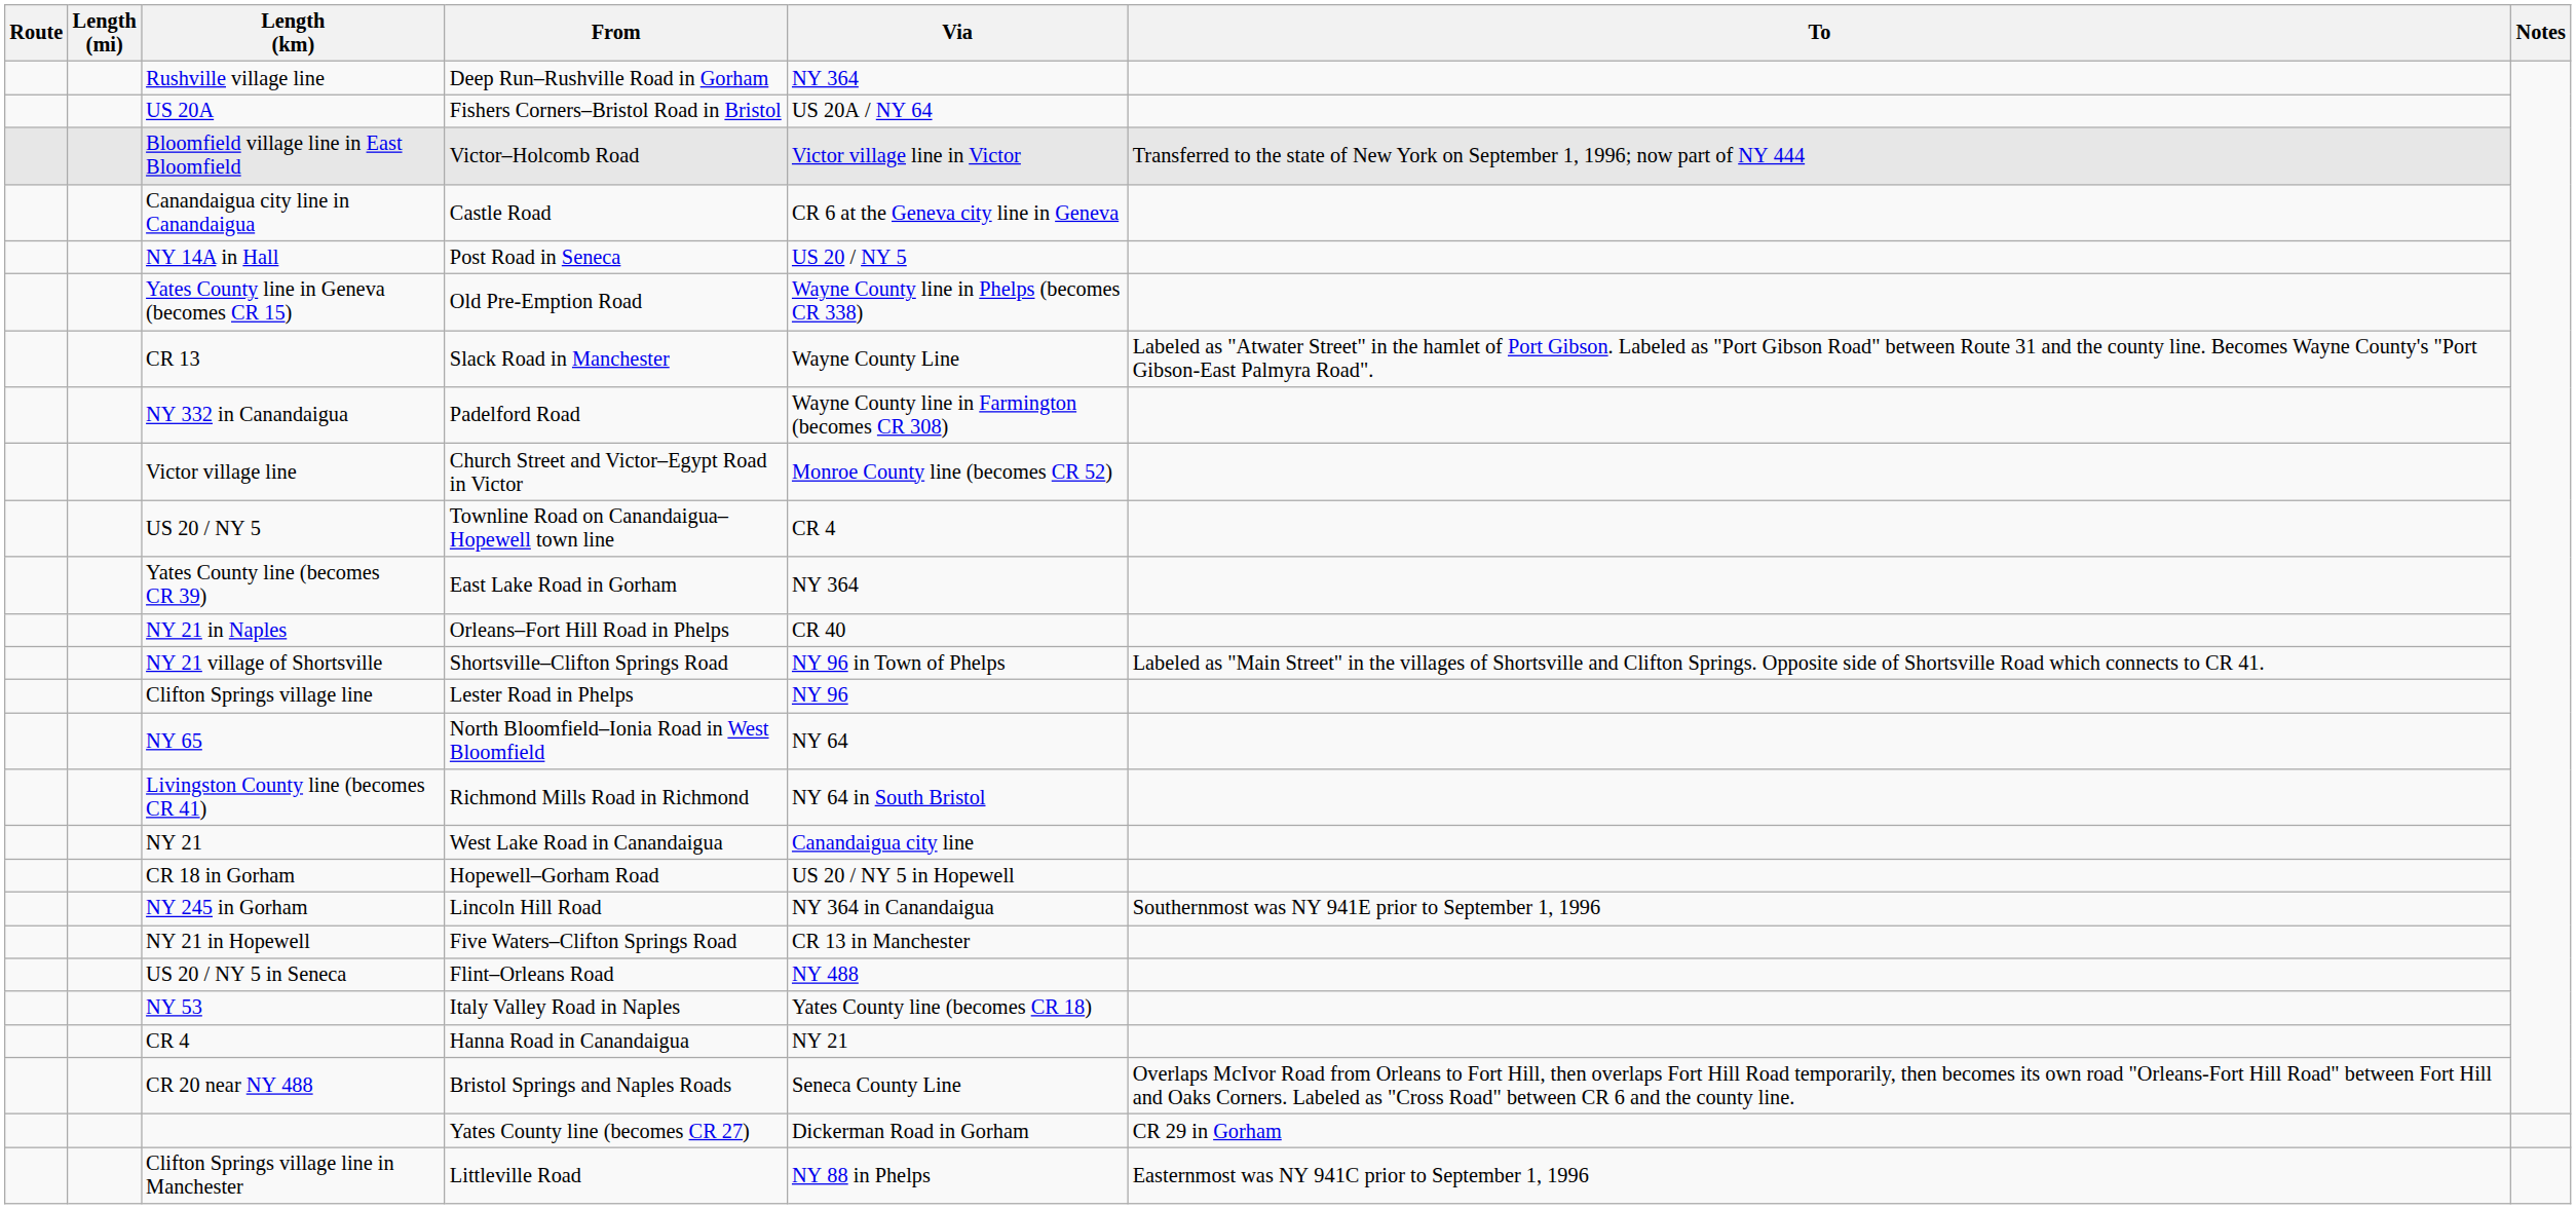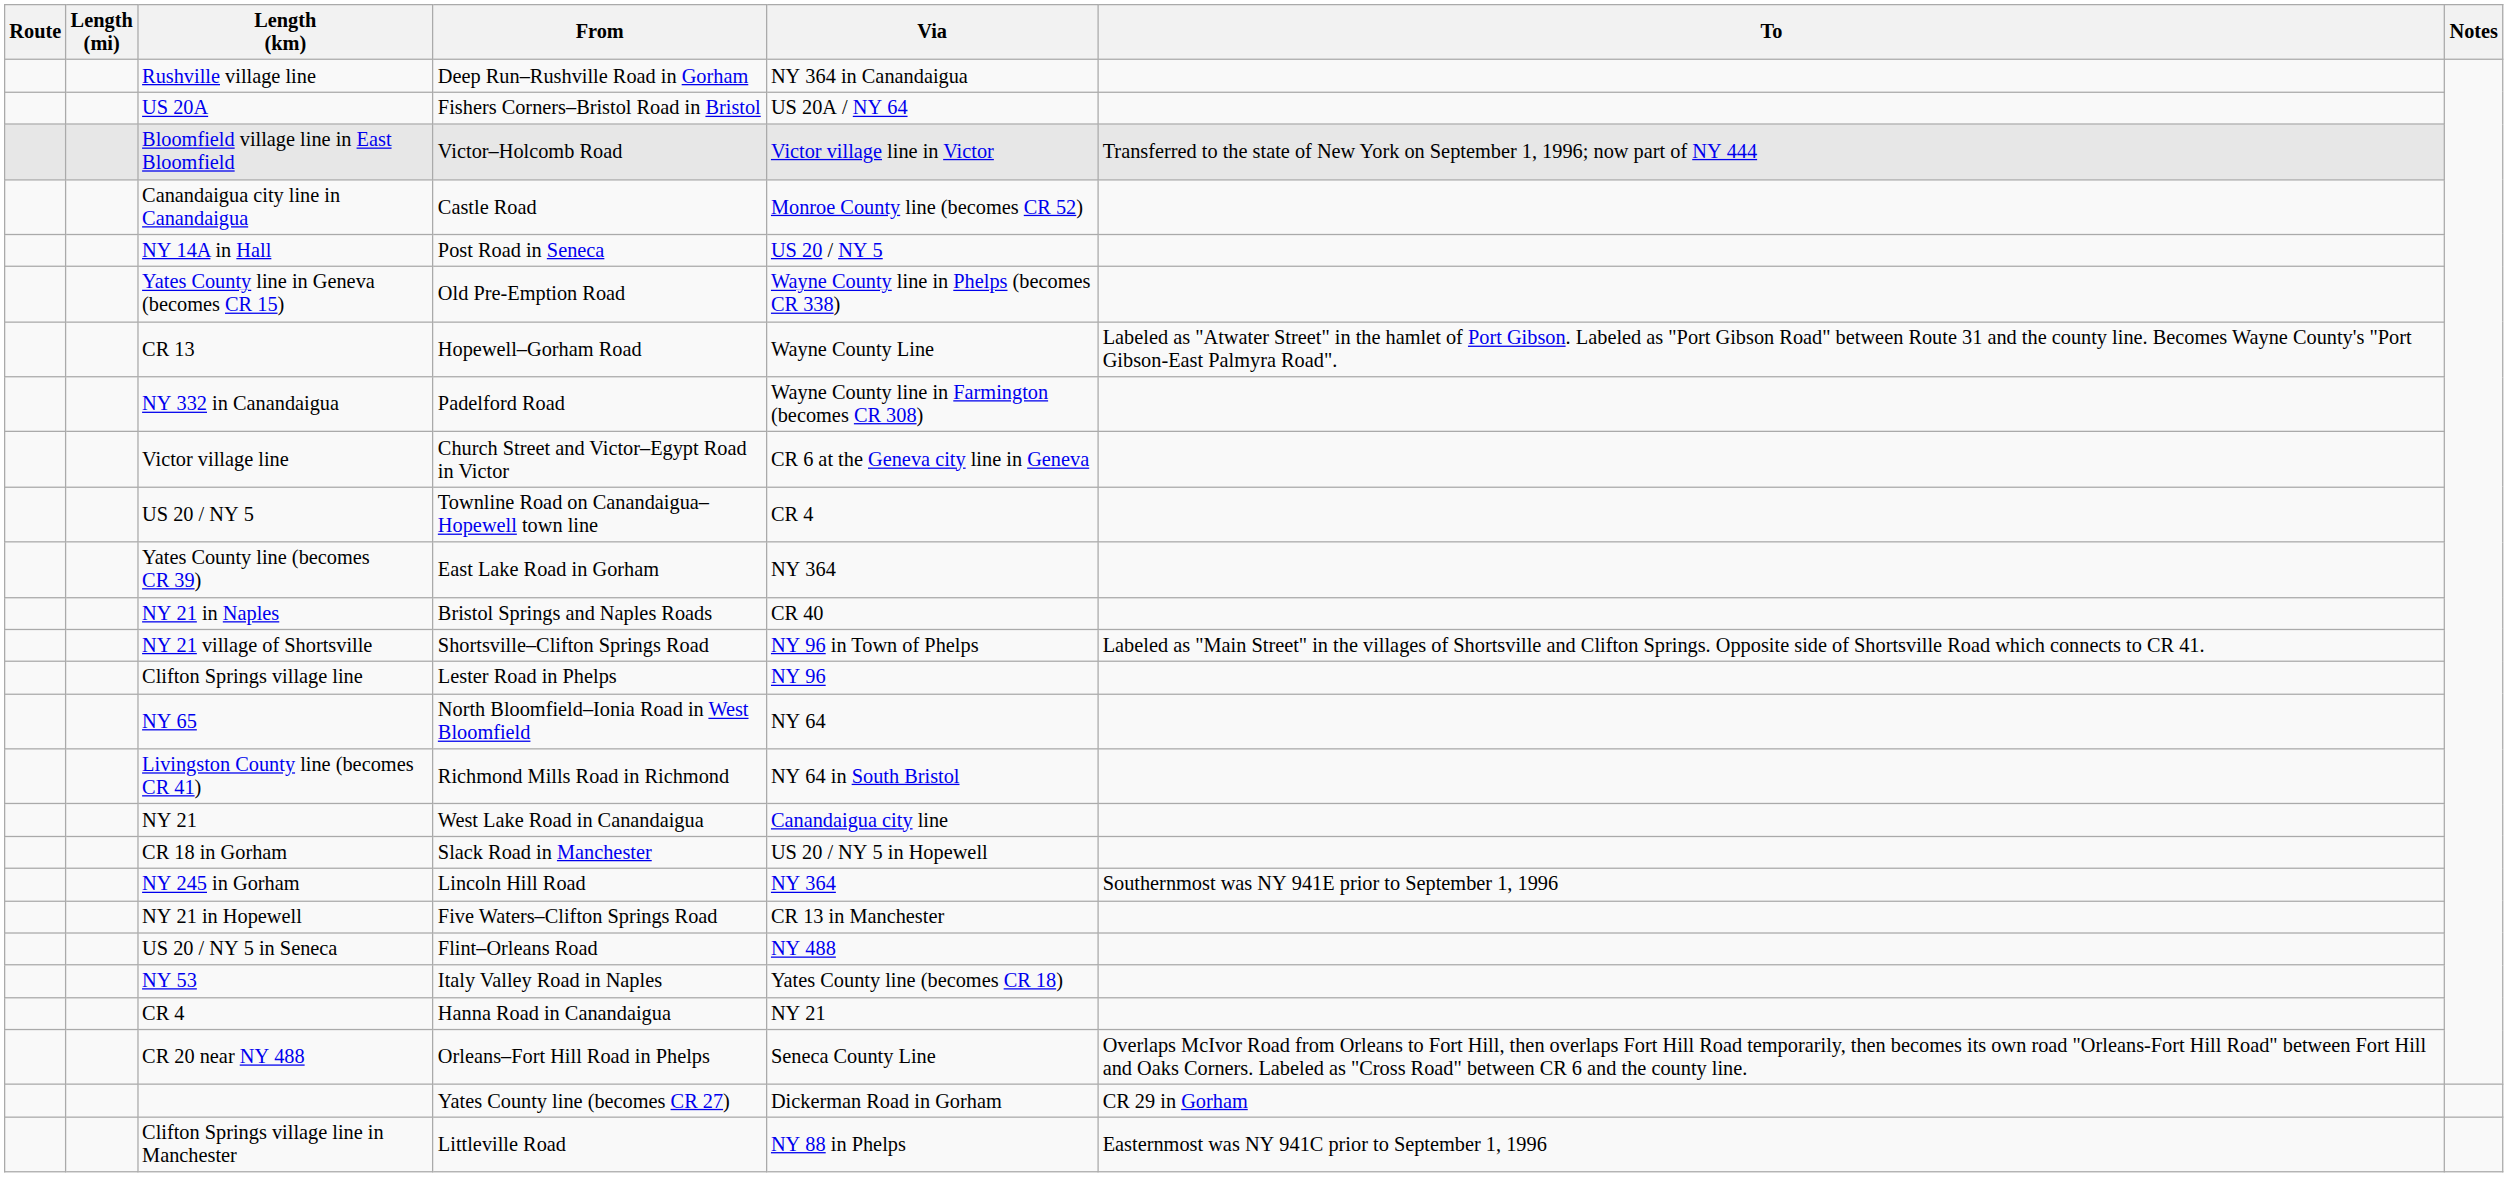 <table class="wikitable sortable">
 <tr>
 <th>Route</th>
 <th>Length<br>(mi)</th>
 <th>Length<br>(km)</th>
 <th class="unsortable">From</th>
 <th class="unsortable">Via</th>
 <th class="unsortable">To</th>
 <th class="unsortable">Notes</th>
 </tr>
 <tr>
 <td id="1"></td>
 <td></td>
 <td><a href='#'>Rushville</a> village line</td>
 <td>Deep Run–Rushville Road in <a href='#'>Gorham</a></td>
-<td><a href='#'>NY&nbsp;364</a></td>
+<td>NY 364 in Canandaigua</td>
 <td></td>
 </tr>
 <tr>
 <td id="2"></td>
 <td></td>
 <td><a href='#'>US 20A</a></td>
 <td>Fishers Corners–Bristol Road in <a href='#'>Bristol</a></td>
 <td>US 20A / <a href='#'>NY&nbsp;64</a></td>
 <td></td>
 </tr>
 <tr bgcolor="#e7e7e7">
 <td id="3"></td>
 <td></td>
 <td><a href='#'>Bloomfield</a> village line in <a href='#'>East Bloomfield</a></td>
 <td>Victor–Holcomb Road</td>
 <td><a href='#'>Victor village</a> line in <a href='#'>Victor</a></td>
 <td>Transferred to the state of New York on September 1, 1996; now part of <a href='#'>NY&nbsp;444</a></td>
 </tr>
 <tr>
 <td id="4"></td>
 <td></td>
 <td>Canandaigua city line in <a href='#'>Canandaigua</a></td>
 <td>Castle Road</td>
-<td>CR 6 at the <a href='#'>Geneva city</a> line in <a href='#'>Geneva</a></td>
+<td><a href='#'>Monroe County</a> line (becomes <a href='#'>CR 52</a>)</td>
 <td></td>
 </tr>
 <tr>
 <td id="5"></td>
 <td></td>
 <td><a href='#'>NY&nbsp;14A</a> in <a href='#'>Hall</a></td>
 <td>Post Road in <a href='#'>Seneca</a></td>
 <td><a href='#'>US 20</a> / <a href='#'>NY&nbsp;5</a></td>
 <td></td>
 </tr>
 <tr>
 <td id="6"></td>
 <td></td>
 <td><a href='#'>Yates County</a> line in Geneva (becomes <a href='#'>CR 15</a>)</td>
 <td>Old Pre-Emption Road</td>
 <td><a href='#'>Wayne County</a> line in <a href='#'>Phelps</a> (becomes <a href='#'>CR 338</a>)</td>
 <td></td>
 </tr>
 <tr>
 <td id="7"></td>
 <td></td>
 <td>CR 13</td>
-<td>Slack Road in <a href='#'>Manchester</a></td>
+<td>Hopewell–Gorham Road</td>
 <td>Wayne County Line</td>
 <td>Labeled as "Atwater Street" in the hamlet of <a href='#'>Port Gibson</a>. Labeled as "Port Gibson Road" between Route 31 and the county line. Becomes Wayne County's "Port Gibson-East Palmyra Road".</td>
 </tr>
 <tr>
 <td id="8"></td>
 <td></td>
 <td><a href='#'>NY&nbsp;332</a> in Canandaigua</td>
 <td>Padelford Road</td>
 <td>Wayne County line in <a href='#'>Farmington</a> (becomes <a href='#'>CR 308</a>)</td>
 <td></td>
 </tr>
 <tr>
 <td id="9"></td>
 <td></td>
 <td>Victor village line</td>
 <td>Church Street and Victor–Egypt Road in Victor</td>
-<td><a href='#'>Monroe County</a> line (becomes <a href='#'>CR 52</a>)</td>
+<td>CR 6 at the <a href='#'>Geneva city</a> line in <a href='#'>Geneva</a></td>
 <td></td>
 </tr>
 <tr>
 <td id="10"></td>
 <td></td>
 <td>US 20 / NY 5</td>
 <td>Townline Road on Canandaigua–<a href='#'>Hopewell</a> town line</td>
 <td>CR 4</td>
 <td></td>
 </tr>
 <tr>
 <td id="11"></td>
 <td></td>
 <td>Yates County line (becomes <a href='#'>CR 39</a>)</td>
 <td>East Lake Road in Gorham</td>
 <td>NY 364</td>
 <td></td>
 </tr>
 <tr>
 <td id="12"></td>
 <td></td>
 <td><a href='#'>NY&nbsp;21</a> in <a href='#'>Naples</a></td>
-<td>Orleans–Fort Hill Road in Phelps</td>
+<td>Bristol Springs and Naples Roads</td>
 <td>CR 40</td>
 <td></td>
 </tr>
 <tr>
 <td id="13-1"></td>
 <td></td>
 <td><a href='#'>NY&nbsp;21</a> village of Shortsville</td>
 <td>Shortsville–Clifton Springs Road</td>
 <td><a href='#'>NY&nbsp;96</a> in Town of Phelps</td>
 <td>Labeled as "Main Street" in the villages of Shortsville and Clifton Springs. Opposite side of Shortsville Road which connects to CR 41.</td>
 </tr>
 <tr>
 <td id="13-2"></td>
 <td></td>
 <td>Clifton Springs village line</td>
 <td>Lester Road in Phelps</td>
 <td><a href='#'>NY&nbsp;96</a></td>
 <td></td>
 </tr>
 <tr>
 <td id="14"></td>
 <td></td>
 <td><a href='#'>NY&nbsp;65</a></td>
 <td>North Bloomfield–Ionia Road in <a href='#'>West Bloomfield</a></td>
 <td>NY 64</td>
 <td></td>
 </tr>
 <tr>
 <td id="15"></td>
 <td></td>
 <td><a href='#'>Livingston County</a> line (becomes <a href='#'>CR 41</a>)</td>
 <td>Richmond Mills Road in Richmond</td>
 <td>NY 64 in <a href='#'>South Bristol</a></td>
 <td></td>
 </tr>
 <tr>
 <td id="16"></td>
 <td></td>
 <td>NY 21</td>
 <td>West Lake Road in Canandaigua</td>
 <td><a href='#'>Canandaigua city</a> line</td>
 <td></td>
 </tr>
 <tr>
 <td id="17"></td>
 <td></td>
 <td>CR 18 in Gorham</td>
-<td>Hopewell–Gorham Road</td>
+<td>Slack Road in <a href='#'>Manchester</a></td>
 <td>US 20 / NY 5 in Hopewell</td>
 <td></td>
 </tr>
 <tr>
 <td id="18"></td>
 <td></td>
 <td><a href='#'>NY&nbsp;245</a> in Gorham</td>
 <td>Lincoln Hill Road</td>
-<td>NY 364 in Canandaigua</td>
+<td><a href='#'>NY&nbsp;364</a></td>
 <td>Southernmost  was NY 941E prior to September 1, 1996</td>
 </tr>
 <tr>
 <td id="19"></td>
 <td></td>
 <td>NY 21 in Hopewell</td>
 <td>Five Waters–Clifton Springs Road</td>
 <td>CR 13 in Manchester</td>
 <td></td>
 </tr>
 <tr>
 <td id="20"></td>
 <td></td>
 <td>US 20 / NY 5 in Seneca</td>
 <td>Flint–Orleans Road</td>
 <td><a href='#'>NY&nbsp;488</a></td>
 <td></td>
 </tr>
 <tr>
 <td id="21"></td>
 <td></td>
 <td><a href='#'>NY&nbsp;53</a></td>
 <td>Italy Valley Road in Naples</td>
 <td>Yates County line (becomes <a href='#'>CR 18</a>)</td>
 <td></td>
 </tr>
 <tr>
 <td id="22"></td>
 <td></td>
 <td>CR 4</td>
 <td>Hanna Road in Canandaigua</td>
 <td>NY 21</td>
 <td></td>
 </tr>
 <tr>
 <td id="23"></td>
 <td></td>
 <td>CR 20 near <a href='#'>NY&nbsp;488</a></td>
-<td>Bristol Springs and Naples Roads</td>
+<td>Orleans–Fort Hill Road in Phelps</td>
 <td>Seneca County Line</td>
 <td>Overlaps McIvor Road from Orleans to Fort Hill, then overlaps Fort Hill Road temporarily, then becomes its own road "Orleans-Fort Hill Road" between Fort Hill and Oaks Corners. Labeled as "Cross Road" between CR 6 and the county line.</td>
 </tr>
 <tr>
 <td id="24"></td>
 <td></td>
 <td></td>
 <td>Yates County line (becomes <a href='#'>CR 27</a>)</td>
 <td>Dickerman Road in Gorham</td>
 <td>CR 29 in <a href='#'>Gorham</a></td>
 <td></td>
 </tr>
 <tr>
 <td id="25"></td>
 <td></td>
 <td>Clifton Springs village line in Manchester</td>
 <td>Littleville Road</td>
 <td><a href='#'>NY&nbsp;88</a> in Phelps</td>
 <td>Easternmost  was NY 941C prior to September 1, 1996</td>
 </tr>
 </table>
